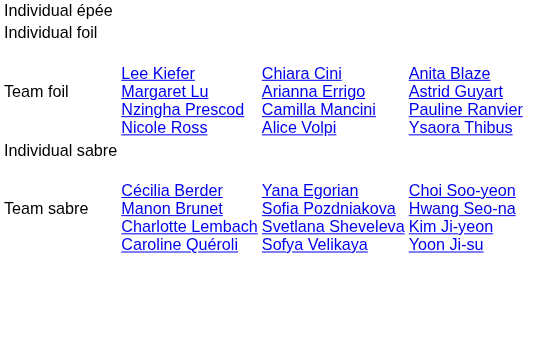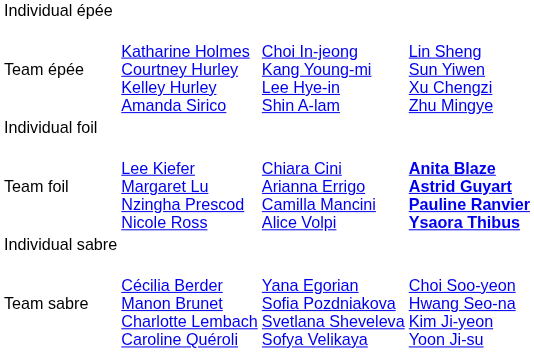 <table>
 <tr>
 <td rowspan=2>Individual épée<br></td>
 <td rowspan=2></td>
 <td rowspan=2></td>
 <td></td>
 </tr>
 <tr>
 <td></td>
+</tr>
+<tr>
+<td>Team épée<br></td>
+<td><br><a href='#'>Katharine Holmes</a><br><a href='#'>Courtney Hurley</a><br><a href='#'>Kelley Hurley</a><br><a href='#'>Amanda Sirico</a></td>
+<td><br><a href='#'>Choi In-jeong</a><br><a href='#'>Kang Young-mi</a><br><a href='#'>Lee Hye-in</a><br><a href='#'>Shin A-lam</a></td>
+<td><br><a href='#'>Lin Sheng</a><br><a href='#'>Sun Yiwen</a><br><a href='#'>Xu Chengzi</a><br><a href='#'>Zhu Mingye</a></td>
 </tr>
 <tr>
 <td rowspan=2>Individual foil<br></td>
 <td rowspan=2></td>
 <td rowspan=2></td>
 <td></td>
 </tr>
 <tr>
 <td></td>
 </tr>
 <tr>
 <td>Team foil<br></td>
 <td><br><a href='#'>Lee Kiefer</a><br><a href='#'>Margaret Lu</a><br><a href='#'>Nzingha Prescod</a><br><a href='#'>Nicole Ross</a></td>
 <td><br><a href='#'>Chiara Cini</a><br><a href='#'>Arianna Errigo</a><br><a href='#'>Camilla Mancini</a><br><a href='#'>Alice Volpi</a></td>
-<td><br><a href='#'>Anita Blaze</a><br><a href='#'>Astrid Guyart</a><br><a href='#'>Pauline Ranvier</a><br><a href='#'>Ysaora Thibus</a></td>
+<td><strong><br><a href='#'>Anita Blaze</a><br><a href='#'>Astrid Guyart</a><br><a href='#'>Pauline Ranvier</a><br><a href='#'>Ysaora Thibus</a></strong></td>
 </tr>
 <tr>
 <td rowspan=2>Individual sabre<br></td>
 <td rowspan=2></td>
 <td rowspan=2></td>
 <td></td>
 </tr>
 <tr>
 <td></td>
 </tr>
 <tr>
 <td>Team sabre<br></td>
 <td><br><a href='#'>Cécilia Berder</a><br><a href='#'>Manon Brunet</a><br><a href='#'>Charlotte Lembach</a><br><a href='#'>Caroline Quéroli</a></td>
 <td><br><a href='#'>Yana Egorian</a><br><a href='#'>Sofia Pozdniakova</a><br><a href='#'>Svetlana Sheveleva</a><br><a href='#'>Sofya Velikaya</a></td>
 <td><br><a href='#'>Choi Soo-yeon</a><br><a href='#'>Hwang Seo-na</a><br><a href='#'>Kim Ji-yeon</a><br><a href='#'>Yoon Ji-su</a></td>
 </tr>
 </table>
